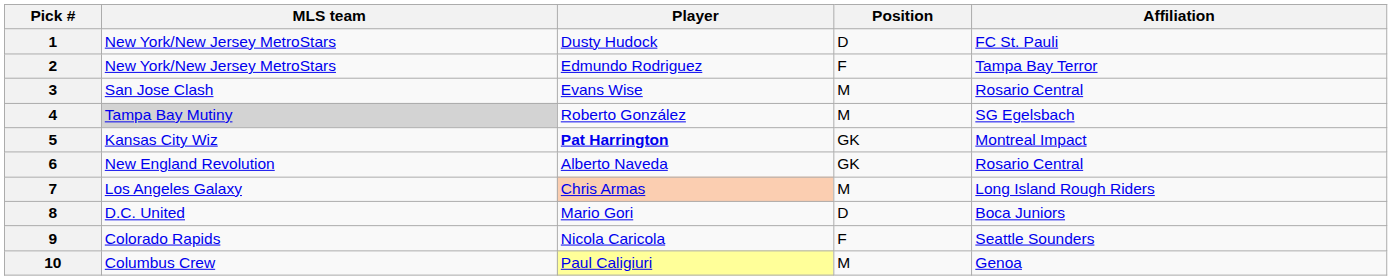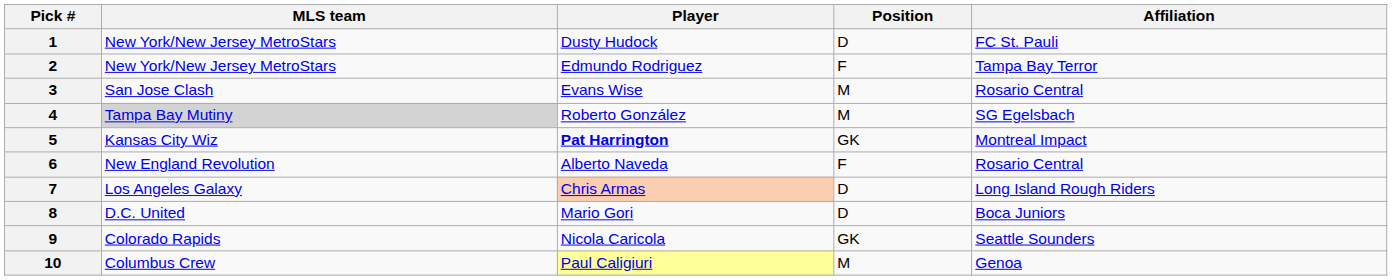 <table class="wikitable sortable" style="width:90%">
 <tr>
 <th width=7%>Pick #</th>
 <th width=33%>MLS team</th>
 <th width=20%>Player</th>
 <th width=10%>Position</th>
 <th width=33%>Affiliation</th>
 </tr>
 <tr>
 <th>1</th>
 <td><a href='#'>New York/New Jersey MetroStars</a></td>
 <td><a href='#'>Dusty Hudock</a></td>
 <td>D</td>
 <td><a href='#'>FC St. Pauli</a></td>
 </tr>
 <tr>
 <th>2</th>
 <td><a href='#'>New York/New Jersey MetroStars</a></td>
 <td><a href='#'>Edmundo Rodriguez</a></td>
 <td>F</td>
 <td><a href='#'>Tampa Bay Terror</a></td>
 </tr>
 <tr>
 <th>3</th>
 <td><a href='#'>San Jose Clash</a></td>
 <td><a href='#'>Evans Wise</a></td>
 <td>M</td>
 <td><a href='#'>Rosario Central</a></td>
 </tr>
 <tr>
 <th>4</th>
 <td style="background: lightgrey;"><a href='#'>Tampa Bay Mutiny</a></td>
 <td><a href='#'>Roberto González</a></td>
 <td>M</td>
 <td><a href='#'>SG Egelsbach</a></td>
 </tr>
 <tr>
 <th>5</th>
 <td><a href='#'>Kansas City Wiz</a></td>
 <td><strong><a href='#'>Pat Harrington</a></strong></td>
 <td>GK</td>
 <td><a href='#'>Montreal Impact</a></td>
 </tr>
 <tr>
 <th>6</th>
 <td><a href='#'>New England Revolution</a></td>
 <td><a href='#'>Alberto Naveda</a></td>
-<td>GK</td>
+<td>F</td>
 <td><a href='#'>Rosario Central</a></td>
 </tr>
 <tr>
 <th>7</th>
 <td><a href='#'>Los Angeles Galaxy</a></td>
 <td bgcolor="#FBCEB1"><a href='#'>Chris Armas</a></td>
-<td>M</td>
+<td>D</td>
 <td><a href='#'>Long Island Rough Riders</a></td>
 </tr>
 <tr>
 <th>8</th>
 <td><a href='#'>D.C. United</a></td>
 <td><a href='#'>Mario Gori</a></td>
 <td>D</td>
 <td><a href='#'>Boca Juniors</a></td>
 </tr>
 <tr>
 <th>9</th>
 <td><a href='#'>Colorado Rapids</a></td>
 <td><a href='#'>Nicola Caricola</a></td>
-<td>F</td>
+<td>GK</td>
 <td><a href='#'>Seattle Sounders</a></td>
 </tr>
 <tr>
 <th>10</th>
 <td><a href='#'>Columbus Crew</a></td>
 <td bgcolor="#FFFF99"><a href='#'>Paul Caligiuri</a></td>
 <td>M</td>
 <td><a href='#'>Genoa</a></td>
 </tr>
 </table>
